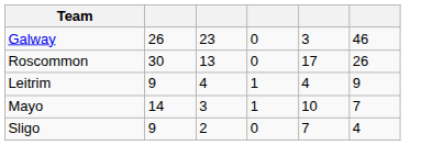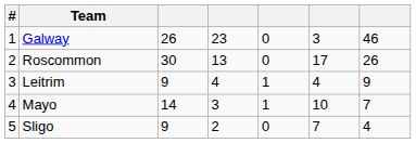 <table class="wikitable sortable">
 <tr>
+<th>#</th>
 <th width="150">Team</th>
 <th width="50"></th>
 <th width="50"></th>
 <th width="50"></th>
 <th width="50"></th>
 <th width="50"></th>
 </tr>
 <tr>
+<td>1</td>
 <td> <a href='#'>Galway</a></td>
 <td>26</td>
 <td>23</td>
 <td>0</td>
 <td>3</td>
 <td>46</td>
 </tr>
 <tr>
+<td>2</td>
 <td>Roscommon</td>
 <td>30</td>
 <td>13</td>
 <td>0</td>
 <td>17</td>
 <td>26</td>
 </tr>
 <tr>
+<td>3</td>
 <td>Leitrim</td>
 <td>9</td>
 <td>4</td>
 <td>1</td>
 <td>4</td>
 <td>9</td>
 </tr>
 <tr>
+<td>4</td>
 <td>Mayo</td>
 <td>14</td>
 <td>3</td>
 <td>1</td>
 <td>10</td>
 <td>7</td>
 </tr>
 <tr>
+<td>5</td>
 <td>Sligo</td>
 <td>9</td>
 <td>2</td>
 <td>0</td>
 <td>7</td>
 <td>4</td>
 </tr>
 </table>
